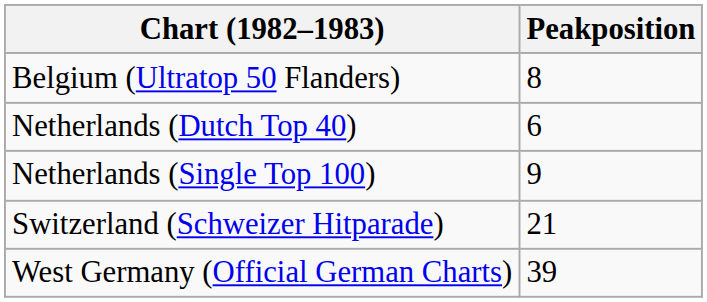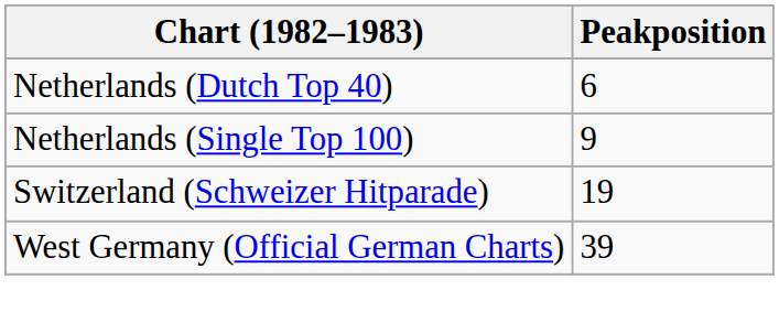 <table class="wikitable">
 <tr>
 <th><strong>Chart (1982–1983)</strong></th>
 <th><strong>Peakposition</strong></th>
-</tr>
-<tr>
-<td>Belgium (<a href='#'>Ultratop 50</a> Flanders)</td>
-<td>8</td>
 </tr>
 <tr>
 <td>Netherlands (<a href='#'>Dutch Top 40</a>)</td>
 <td>6</td>
 </tr>
 <tr>
 <td>Netherlands (<a href='#'>Single Top 100</a>)</td>
 <td>9</td>
 </tr>
 <tr>
 <td>Switzerland (<a href='#'>Schweizer Hitparade</a>)</td>
-<td>21</td>
+<td>19</td>
 </tr>
 <tr>
 <td>West Germany (<a href='#'>Official German Charts</a>)</td>
 <td>39</td>
 </tr>
 </table>
